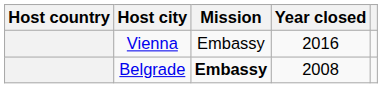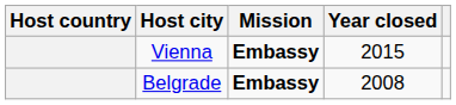 <table class="wikitable plainrowheaders" style="text-align:center;">
 <tr>
 <th scope="col">Host country</th>
 <th scope="col">Host city</th>
 <th scope="col">Mission</th>
 <th scope="col">Year closed</th>
 <th scope="col"></th>
 </tr>
 <tr>
 <th scope="row"></th>
 <td><a href='#'>Vienna</a></td>
-<td>Embassy</td>
-<td>2016</td>
+<td><strong>Embassy</strong></td>
+<td>2015</td>
 <td></td>
 </tr>
 <tr>
 <th scope="row"></th>
 <td><a href='#'>Belgrade</a></td>
 <td><strong>Embassy</strong></td>
 <td>2008</td>
 <td></td>
 </tr>
 </table>
